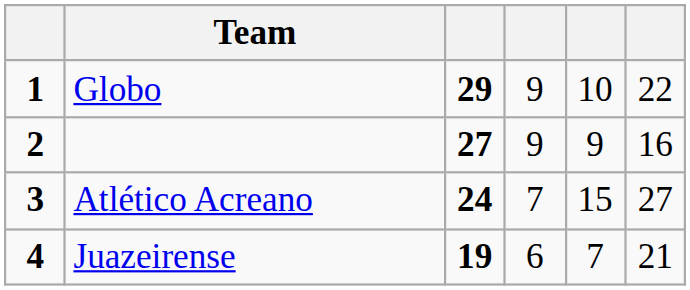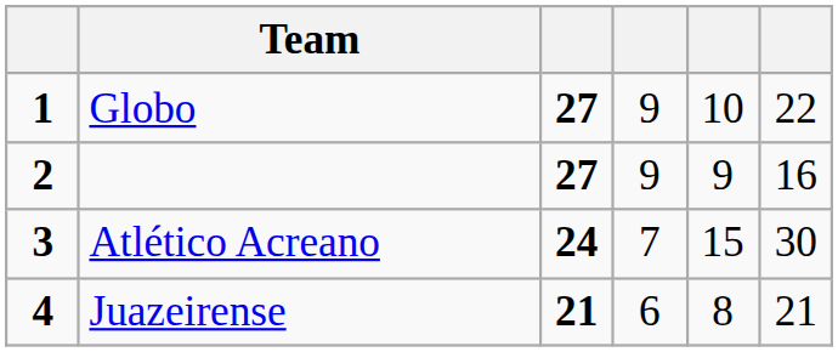 <table class="wikitable" style="text-align: center;">
 <tr>
 <th width=20></th>
 <th width=165>Team</th>
 <th width=20></th>
 <th width=20></th>
 <th width=20></th>
 <th width=20></th>
 </tr>
 <tr>
 <td><strong>1</strong></td>
 <td align=left> <a href='#'>Globo</a></td>
-<td><strong>29</strong></td>
+<td><strong>27</strong></td>
 <td>9</td>
 <td>10</td>
 <td>22</td>
 </tr>
 <tr>
 <td><strong>2</strong></td>
 <td align=left></td>
 <td><strong>27</strong></td>
 <td>9</td>
 <td>9</td>
 <td>16</td>
 </tr>
 <tr>
 <td><strong>3</strong></td>
 <td align=left> <a href='#'>Atlético Acreano</a></td>
 <td><strong>24</strong></td>
 <td>7</td>
 <td>15</td>
-<td>27</td>
+<td>30</td>
 </tr>
 <tr>
 <td><strong>4</strong></td>
 <td align=left> <a href='#'>Juazeirense</a></td>
-<td><strong>19</strong></td>
+<td><strong>21</strong></td>
 <td>6</td>
-<td>7</td>
+<td>8</td>
 <td>21</td>
 </tr>
 </table>
